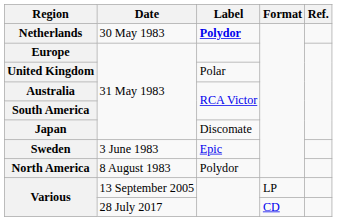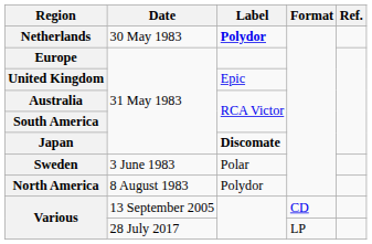 <table class="wikitable plainrowheaders">
 <tr>
 <th scope="col">Region</th>
 <th scope="col">Date</th>
 <th scope="col">Label</th>
 <th scope="col">Format</th>
 <th scope="col">Ref.</th>
 </tr>
 <tr>
 <th scope="row">Netherlands</th>
 <td scope="row">30 May 1983</td>
 <td scope="row"><strong><a href='#'>Polydor</a></strong></td>
 <td rowspan="8"></td>
 <td align="center"></td>
 </tr>
 <tr>
 <th scope="row">Europe</th>
 <td rowspan="5" scope="row">31 May 1983</td>
 <td scope="row"></td>
 <td align="center" rowspan="5"></td>
 </tr>
 <tr>
 <th scope="row">United Kingdom</th>
-<td scope="row">Polar</td>
+<td scope="row"><a href='#'>Epic</a></td>
 </tr>
 <tr>
 <th scope="row">Australia</th>
 <td rowspan="2" scope="row"><a href='#'>RCA Victor</a></td>
 </tr>
 <tr>
 <th scope="row">South America</th>
 </tr>
 <tr>
 <th scope="row">Japan</th>
-<td scope="row">Discomate</td>
+<td scope="row"><strong>Discomate</strong></td>
 </tr>
 <tr>
 <th scope="row">Sweden</th>
 <td scope="row">3 June 1983</td>
-<td scope="row"><a href='#'>Epic</a></td>
+<td scope="row">Polar</td>
 <td align="center" scope="row"></td>
 </tr>
 <tr>
 <th scope="row">North America</th>
 <td scope="row">8 August 1983</td>
 <td scope="row">Polydor</td>
 <td align="center" scope="row"></td>
 </tr>
 <tr>
 <th scope="row" rowspan="2">Various</th>
 <td scope="row">13 September 2005</td>
 <td scope="row" rowspan="2"></td>
-<td scope="row">LP</td>
+<td scope="row"><a href='#'>CD</a></td>
 <td align="center" scope="row"></td>
 </tr>
 <tr>
 <td scope="row">28 July 2017</td>
-<td scope="row"><a href='#'>CD</a></td>
+<td scope="row">LP</td>
 <td align="center" scope="row"></td>
 </tr>
 </table>
